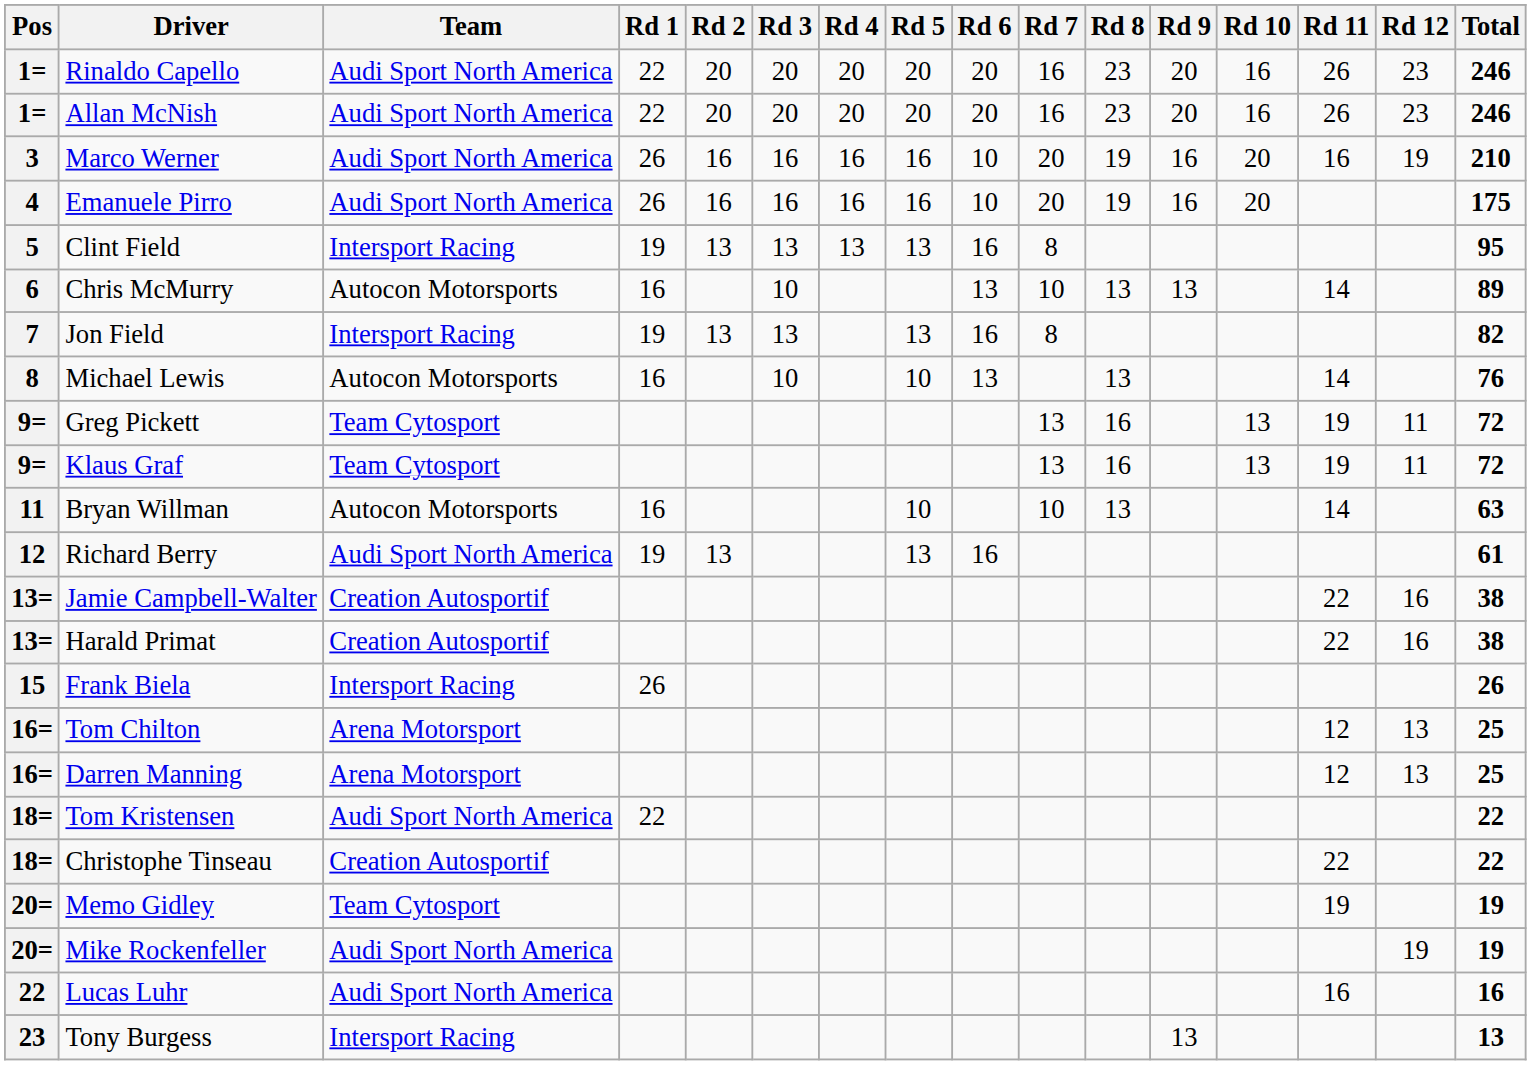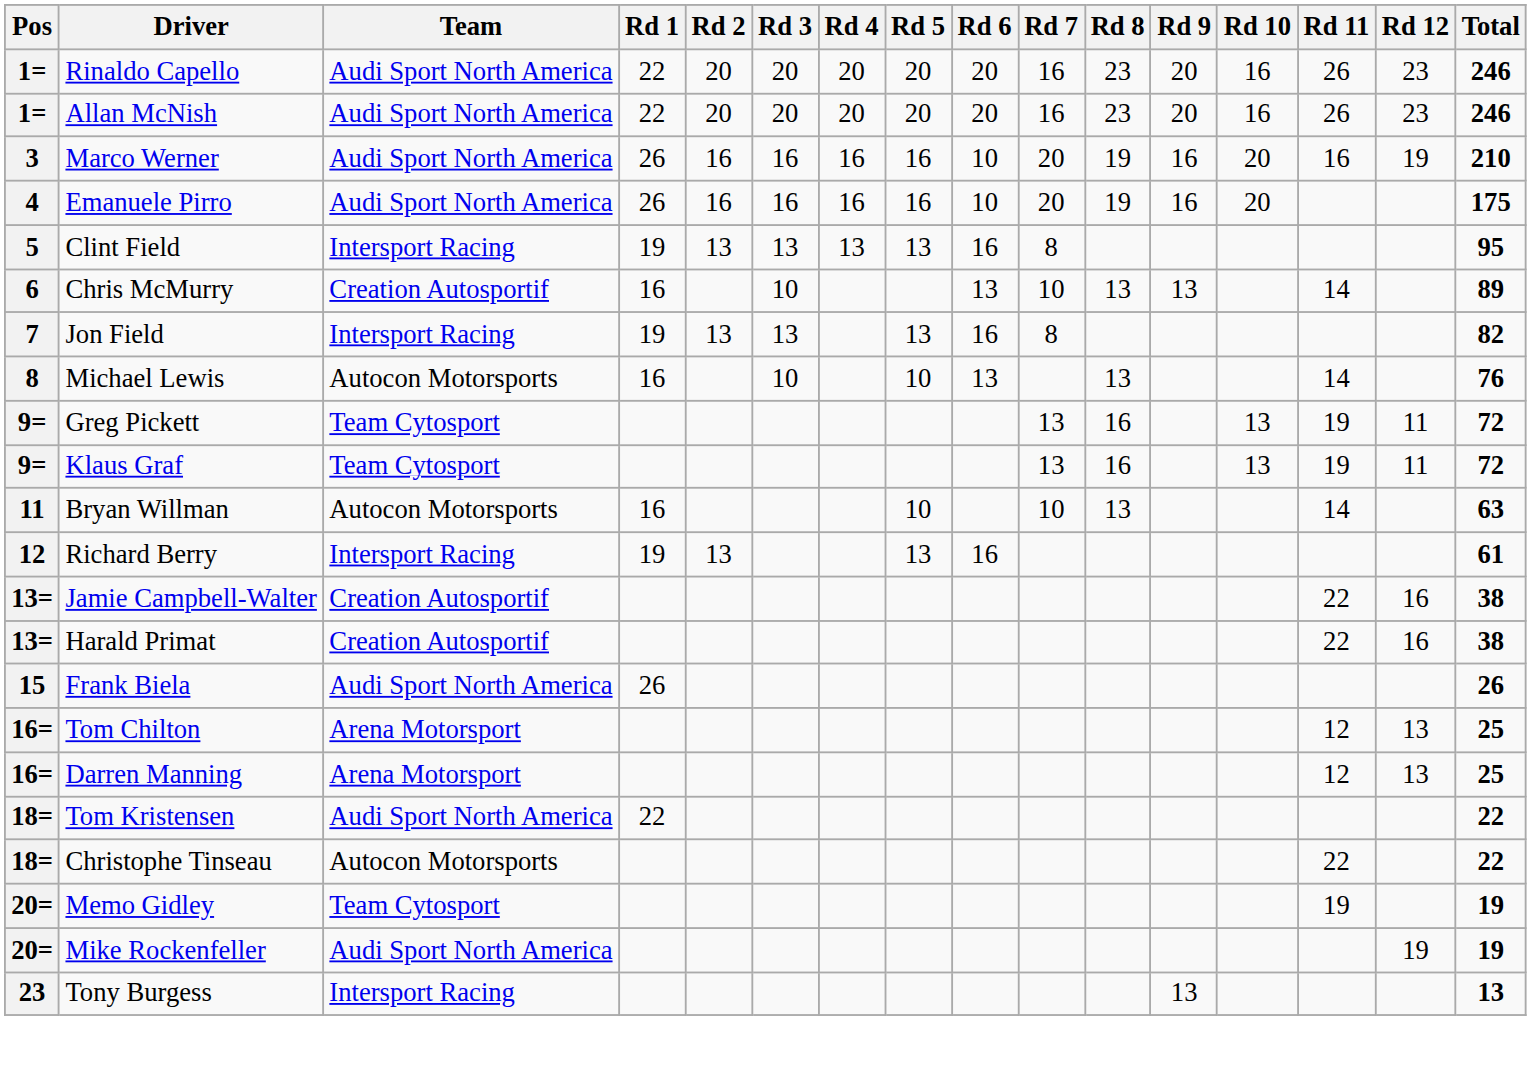 <table class="wikitable" style="font-size: 90%;">
 <tr>
 <th>Pos</th>
 <th>Driver</th>
 <th>Team</th>
 <th>Rd 1</th>
 <th>Rd 2</th>
 <th>Rd 3</th>
 <th>Rd 4</th>
 <th>Rd 5</th>
 <th>Rd 6</th>
 <th>Rd 7</th>
 <th>Rd 8</th>
 <th>Rd 9</th>
 <th>Rd 10</th>
 <th>Rd 11</th>
 <th>Rd 12</th>
 <th>Total</th>
 </tr>
 <tr>
 <th>1=</th>
 <td> <a href='#'>Rinaldo Capello</a></td>
 <td> <a href='#'>Audi Sport North America</a></td>
 <td align="center">22</td>
 <td align="center">20</td>
 <td align="center">20</td>
 <td align="center">20</td>
 <td align="center">20</td>
 <td align="center">20</td>
 <td align="center">16</td>
 <td align="center">23</td>
 <td align="center">20</td>
 <td align="center">16</td>
 <td align="center">26</td>
 <td align="center">23</td>
 <td align="center"><strong>246</strong></td>
 </tr>
 <tr>
 <th>1=</th>
 <td> <a href='#'>Allan McNish</a></td>
 <td> <a href='#'>Audi Sport North America</a></td>
 <td align="center">22</td>
 <td align="center">20</td>
 <td align="center">20</td>
 <td align="center">20</td>
 <td align="center">20</td>
 <td align="center">20</td>
 <td align="center">16</td>
 <td align="center">23</td>
 <td align="center">20</td>
 <td align="center">16</td>
 <td align="center">26</td>
 <td align="center">23</td>
 <td align="center"><strong>246</strong></td>
 </tr>
 <tr>
 <th>3</th>
 <td> <a href='#'>Marco Werner</a></td>
 <td> <a href='#'>Audi Sport North America</a></td>
 <td align="center">26</td>
 <td align="center">16</td>
 <td align="center">16</td>
 <td align="center">16</td>
 <td align="center">16</td>
 <td align="center">10</td>
 <td align="center">20</td>
 <td align="center">19</td>
 <td align="center">16</td>
 <td align="center">20</td>
 <td align="center">16</td>
 <td align="center">19</td>
 <td align="center"><strong>210</strong></td>
 </tr>
 <tr>
 <th>4</th>
 <td> <a href='#'>Emanuele Pirro</a></td>
 <td> <a href='#'>Audi Sport North America</a></td>
 <td align="center">26</td>
 <td align="center">16</td>
 <td align="center">16</td>
 <td align="center">16</td>
 <td align="center">16</td>
 <td align="center">10</td>
 <td align="center">20</td>
 <td align="center">19</td>
 <td align="center">16</td>
 <td align="center">20</td>
 <td></td>
 <td></td>
 <td align="center"><strong>175</strong></td>
 </tr>
 <tr>
 <th>5</th>
 <td> Clint Field</td>
 <td> <a href='#'>Intersport Racing</a></td>
 <td align="center">19</td>
 <td align="center">13</td>
 <td align="center">13</td>
 <td align="center">13</td>
 <td align="center">13</td>
 <td align="center">16</td>
 <td align="center">8</td>
 <td></td>
 <td></td>
 <td></td>
 <td></td>
 <td></td>
 <td align="center"><strong>95</strong></td>
 </tr>
 <tr>
 <th>6</th>
 <td> Chris McMurry</td>
-<td> Autocon Motorsports</td>
+<td> <a href='#'>Creation Autosportif</a></td>
 <td align="center">16</td>
 <td></td>
 <td align="center">10</td>
 <td></td>
 <td></td>
 <td align="center">13</td>
 <td align="center">10</td>
 <td align="center">13</td>
 <td align="center">13</td>
 <td></td>
 <td align="center">14</td>
 <td></td>
 <td align="center"><strong>89</strong></td>
 </tr>
 <tr>
 <th>7</th>
 <td> Jon Field</td>
 <td> <a href='#'>Intersport Racing</a></td>
 <td align="center">19</td>
 <td align="center">13</td>
 <td align="center">13</td>
 <td></td>
 <td align="center">13</td>
 <td align="center">16</td>
 <td align="center">8</td>
 <td></td>
 <td></td>
 <td></td>
 <td></td>
 <td></td>
 <td align="center"><strong>82</strong></td>
 </tr>
 <tr>
 <th>8</th>
 <td> Michael Lewis</td>
 <td> Autocon Motorsports</td>
 <td align="center">16</td>
 <td></td>
 <td align="center">10</td>
 <td></td>
 <td align="center">10</td>
 <td align="center">13</td>
 <td></td>
 <td align="center">13</td>
 <td></td>
 <td></td>
 <td align="center">14</td>
 <td></td>
 <td align="center"><strong>76</strong></td>
 </tr>
 <tr>
 <th>9=</th>
 <td> Greg Pickett</td>
 <td> <a href='#'>Team Cytosport</a></td>
 <td></td>
 <td></td>
 <td></td>
 <td></td>
 <td></td>
 <td></td>
 <td align="center">13</td>
 <td align="center">16</td>
 <td></td>
 <td align="center">13</td>
 <td align="center">19</td>
 <td align="center">11</td>
 <td align="center"><strong>72</strong></td>
 </tr>
 <tr>
 <th>9=</th>
 <td> <a href='#'>Klaus Graf</a></td>
 <td> <a href='#'>Team Cytosport</a></td>
 <td></td>
 <td></td>
 <td></td>
 <td></td>
 <td></td>
 <td></td>
 <td align="center">13</td>
 <td align="center">16</td>
 <td></td>
 <td align="center">13</td>
 <td align="center">19</td>
 <td align="center">11</td>
 <td align="center"><strong>72</strong></td>
 </tr>
 <tr>
 <th>11</th>
 <td> Bryan Willman</td>
 <td> Autocon Motorsports</td>
 <td align="center">16</td>
 <td></td>
 <td></td>
 <td></td>
 <td align="center">10</td>
 <td></td>
 <td align="center">10</td>
 <td align="center">13</td>
 <td></td>
 <td></td>
 <td align="center">14</td>
 <td></td>
 <td align="center"><strong>63</strong></td>
 </tr>
 <tr>
 <th>12</th>
 <td> Richard Berry</td>
-<td> <a href='#'>Audi Sport North America</a></td>
+<td> <a href='#'>Intersport Racing</a></td>
 <td align="center">19</td>
 <td align="center">13</td>
 <td></td>
 <td></td>
 <td align="center">13</td>
 <td align="center">16</td>
 <td></td>
 <td></td>
 <td></td>
 <td></td>
 <td></td>
 <td></td>
 <td align="center"><strong>61</strong></td>
 </tr>
 <tr>
 <th>13=</th>
 <td> <a href='#'>Jamie Campbell-Walter</a></td>
 <td> <a href='#'>Creation Autosportif</a></td>
 <td></td>
 <td></td>
 <td></td>
 <td></td>
 <td></td>
 <td></td>
 <td></td>
 <td></td>
 <td></td>
 <td></td>
 <td align="center">22</td>
 <td align="center">16</td>
 <td align="center"><strong>38</strong></td>
 </tr>
 <tr>
 <th>13=</th>
 <td> Harald Primat</td>
 <td> <a href='#'>Creation Autosportif</a></td>
 <td></td>
 <td></td>
 <td></td>
 <td></td>
 <td></td>
 <td></td>
 <td></td>
 <td></td>
 <td></td>
 <td></td>
 <td align="center">22</td>
 <td align="center">16</td>
 <td align="center"><strong>38</strong></td>
 </tr>
 <tr>
 <th>15</th>
 <td> <a href='#'>Frank Biela</a></td>
-<td> <a href='#'>Intersport Racing</a></td>
+<td> <a href='#'>Audi Sport North America</a></td>
 <td align="center">26</td>
 <td></td>
 <td></td>
 <td></td>
 <td></td>
 <td></td>
 <td></td>
 <td></td>
 <td></td>
 <td></td>
 <td></td>
 <td></td>
 <td align="center"><strong>26</strong></td>
 </tr>
 <tr>
 <th>16=</th>
 <td> <a href='#'>Tom Chilton</a></td>
 <td> <a href='#'>Arena Motorsport</a></td>
 <td></td>
 <td></td>
 <td></td>
 <td></td>
 <td></td>
 <td></td>
 <td></td>
 <td></td>
 <td></td>
 <td></td>
 <td align="center">12</td>
 <td align="center">13</td>
 <td align="center"><strong>25</strong></td>
 </tr>
 <tr>
 <th>16=</th>
 <td> <a href='#'>Darren Manning</a></td>
 <td> <a href='#'>Arena Motorsport</a></td>
 <td></td>
 <td></td>
 <td></td>
 <td></td>
 <td></td>
 <td></td>
 <td></td>
 <td></td>
 <td></td>
 <td></td>
 <td align="center">12</td>
 <td align="center">13</td>
 <td align="center"><strong>25</strong></td>
 </tr>
 <tr>
 <th>18=</th>
 <td> <a href='#'>Tom Kristensen</a></td>
 <td> <a href='#'>Audi Sport North America</a></td>
 <td align="center">22</td>
 <td></td>
 <td></td>
 <td></td>
 <td></td>
 <td></td>
 <td></td>
 <td></td>
 <td></td>
 <td></td>
 <td></td>
 <td></td>
 <td align="center"><strong>22</strong></td>
 </tr>
 <tr>
 <th>18=</th>
 <td> Christophe Tinseau</td>
-<td> <a href='#'>Creation Autosportif</a></td>
+<td> Autocon Motorsports</td>
 <td></td>
 <td></td>
 <td></td>
 <td></td>
 <td></td>
 <td></td>
 <td></td>
 <td></td>
 <td></td>
 <td></td>
 <td align="center">22</td>
 <td></td>
 <td align="center"><strong>22</strong></td>
 </tr>
 <tr>
 <th>20=</th>
 <td> <a href='#'>Memo Gidley</a></td>
 <td> <a href='#'>Team Cytosport</a></td>
 <td></td>
 <td></td>
 <td></td>
 <td></td>
 <td></td>
 <td></td>
 <td></td>
 <td></td>
 <td></td>
 <td></td>
 <td align="center">19</td>
 <td></td>
 <td align="center"><strong>19</strong></td>
 </tr>
 <tr>
 <th>20=</th>
 <td> <a href='#'>Mike Rockenfeller</a></td>
 <td> <a href='#'>Audi Sport North America</a></td>
 <td></td>
 <td></td>
 <td></td>
 <td></td>
 <td></td>
 <td></td>
 <td></td>
 <td></td>
 <td></td>
 <td></td>
 <td></td>
 <td align="center">19</td>
 <td align="center"><strong>19</strong></td>
 </tr>
 <tr>
-<th>22</th>
-<td> <a href='#'>Lucas Luhr</a></td>
-<td> <a href='#'>Audi Sport North America</a></td>
-<td></td>
-<td></td>
-<td></td>
-<td></td>
-<td></td>
-<td></td>
-<td></td>
-<td></td>
-<td></td>
-<td></td>
-<td align="center">16</td>
-<td></td>
-<td align="center"><strong>16</strong></td>
-</tr>
-<tr>
 <th>23</th>
 <td> Tony Burgess</td>
 <td> <a href='#'>Intersport Racing</a></td>
 <td></td>
 <td></td>
 <td></td>
 <td></td>
 <td></td>
 <td></td>
 <td></td>
 <td></td>
 <td align="center">13</td>
 <td></td>
 <td></td>
 <td></td>
 <td align="center"><strong>13</strong></td>
 </tr>
 </table>
